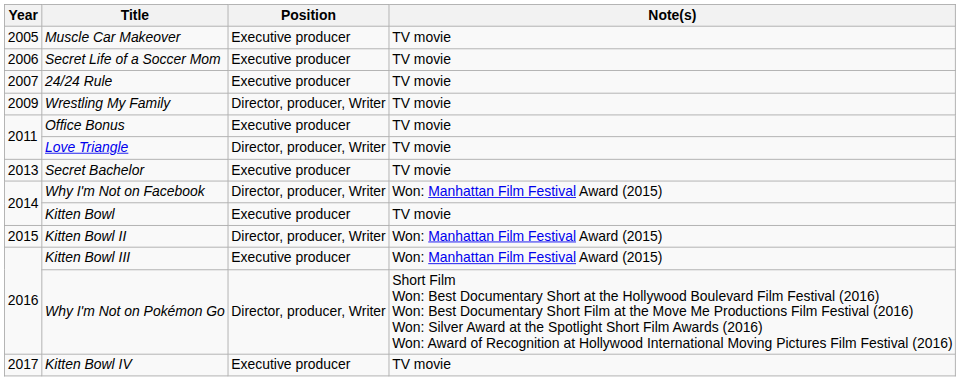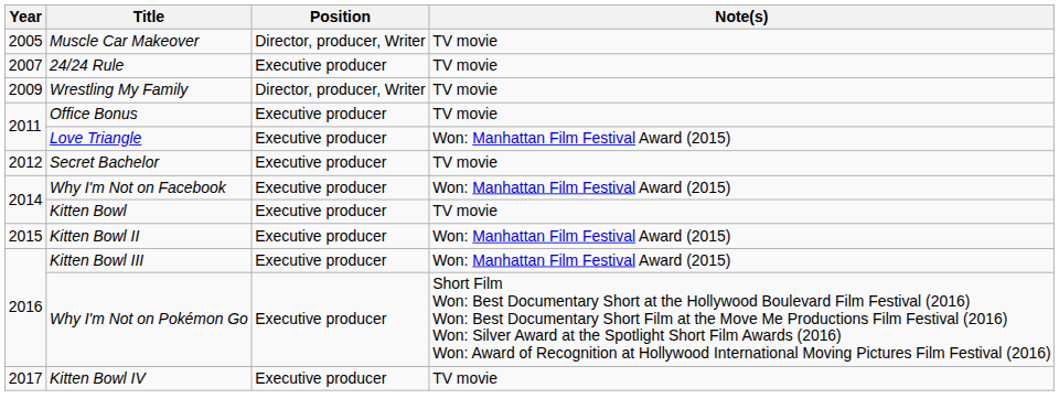 <table class="wikitable">
 <tr>
 <th>Year</th>
 <th>Title</th>
 <th>Position</th>
 <th>Note(s)</th>
 </tr>
 <tr>
 <td>2005</td>
 <td><em>Muscle Car Makeover</em></td>
-<td>Executive producer</td>
-<td>TV movie</td>
-</tr>
-<tr>
-<td>2006</td>
-<td><em>Secret Life of a Soccer Mom</em></td>
-<td>Executive producer</td>
+<td>Director, producer, Writer</td>
 <td>TV movie</td>
 </tr>
 <tr>
 <td>2007</td>
 <td><em>24/24 Rule</em></td>
 <td>Executive producer</td>
 <td>TV movie</td>
 </tr>
 <tr>
 <td>2009</td>
 <td><em>Wrestling My Family</em></td>
 <td>Director, producer, Writer</td>
 <td>TV movie</td>
 </tr>
 <tr>
 <td rowspan="2">2011</td>
 <td><em>Office Bonus</em></td>
 <td>Executive producer</td>
 <td>TV movie</td>
 </tr>
 <tr>
 <td><em><a href='#'>Love Triangle</a></em></td>
-<td>Director, producer, Writer</td>
-<td>TV movie</td>
+<td>Executive producer</td>
+<td>Won: <a href='#'>Manhattan Film Festival</a> Award (2015)</td>
 </tr>
 <tr>
-<td>2013</td>
+<td>2012</td>
 <td><em>Secret Bachelor</em></td>
 <td>Executive producer</td>
 <td>TV movie</td>
 </tr>
 <tr>
 <td rowspan="2">2014</td>
 <td><em>Why I'm Not on Facebook</em></td>
-<td>Director, producer, Writer</td>
+<td>Executive producer</td>
 <td>Won: <a href='#'>Manhattan Film Festival</a> Award (2015)</td>
 </tr>
 <tr>
 <td><em>Kitten Bowl</em></td>
 <td>Executive producer</td>
 <td>TV movie</td>
 </tr>
 <tr>
 <td>2015</td>
 <td><em>Kitten Bowl II</em></td>
-<td>Director, producer, Writer</td>
+<td>Executive producer</td>
 <td>Won: <a href='#'>Manhattan Film Festival</a> Award (2015)</td>
 </tr>
 <tr>
 <td rowspan="2">2016</td>
 <td><em>Kitten Bowl III</em></td>
 <td>Executive producer</td>
 <td>Won: <a href='#'>Manhattan Film Festival</a> Award (2015)</td>
 </tr>
 <tr>
 <td><em>Why I'm Not on Pokémon Go</em></td>
-<td>Director, producer, Writer</td>
+<td>Executive producer</td>
 <td>Short Film<br>Won: Best Documentary Short at the Hollywood Boulevard Film Festival (2016)<br>Won: Best Documentary Short Film at the Move Me Productions Film Festival (2016)<br>Won: Silver Award at the Spotlight Short Film Awards (2016)<br>Won: Award of Recognition at Hollywood International Moving Pictures Film Festival (2016)</td>
 </tr>
 <tr>
 <td>2017</td>
 <td><em>Kitten Bowl IV</em></td>
 <td>Executive producer</td>
 <td>TV movie</td>
 </tr>
 </table>
